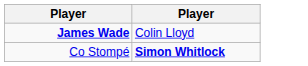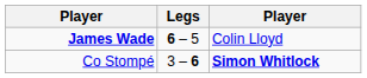 <table class=wikitable style="text-align:center">
 <tr>
 <th width=163>Player</th>
+<th width=50>Legs</th>
 <th width=163>Player</th>
 </tr>
 <tr align=left>
 <td align=right><strong><a href='#'>James Wade</a></strong> </td>
+<td align=center><strong>6</strong> – 5</td>
 <td> <a href='#'>Colin Lloyd</a></td>
 </tr>
 <tr align=left>
 <td align=right><a href='#'>Co Stompé</a> </td>
+<td align=center>3 – <strong>6</strong></td>
 <td> <strong><a href='#'>Simon Whitlock</a></strong></td>
 </tr>
 </table>
